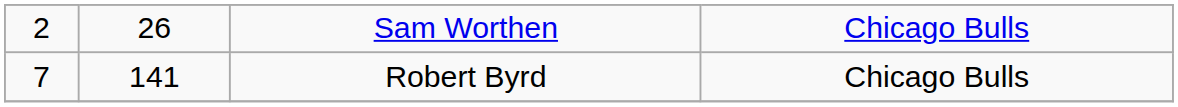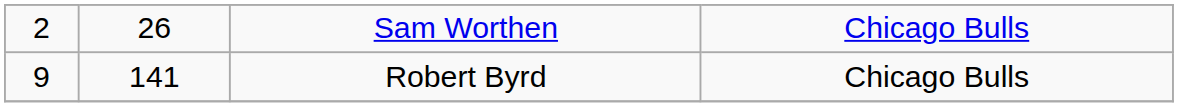 <table class="wikitable" width="70%">
 <tr align="center" bgcolor="">
 <td>2</td>
 <td>26</td>
 <td><a href='#'>Sam Worthen</a></td>
 <td><a href='#'>Chicago Bulls</a></td>
 </tr>
 <tr align="center" bgcolor="">
-<td>7</td>
+<td>9</td>
 <td>141</td>
 <td>Robert Byrd</td>
 <td>Chicago Bulls</td>
 </tr>
 <tr align="center" bgcolor="">
 </tr>
 </table>
